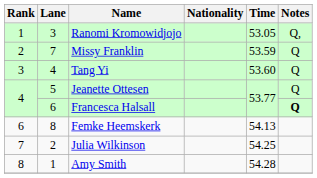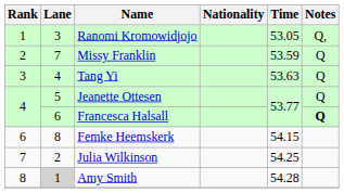 <table class="wikitable sortable" style="text-align:center">
 <tr>
 <th>Rank</th>
 <th>Lane</th>
 <th>Name</th>
 <th>Nationality</th>
 <th>Time</th>
 <th>Notes</th>
 </tr>
 <tr bgcolor=ccffcc>
 <td>1</td>
 <td>3</td>
 <td align=left><a href='#'>Ranomi Kromowidjojo</a></td>
 <td align=left></td>
 <td>53.05</td>
 <td>Q, </td>
 </tr>
 <tr bgcolor=ccffcc>
 <td>2</td>
 <td>7</td>
 <td align=left><a href='#'>Missy Franklin</a></td>
 <td align=left></td>
 <td>53.59</td>
 <td>Q</td>
 </tr>
 <tr bgcolor=ccffcc>
 <td>3</td>
 <td>4</td>
 <td align=left><a href='#'>Tang Yi</a></td>
 <td align=left></td>
-<td>53.60</td>
+<td>53.63</td>
 <td>Q</td>
 </tr>
 <tr bgcolor=ccffcc>
 <td rowspan=2>4</td>
 <td>5</td>
 <td align=left><a href='#'>Jeanette Ottesen</a></td>
 <td align=left></td>
 <td rowspan=2>53.77</td>
 <td>Q</td>
 </tr>
 <tr bgcolor=ccffcc>
 <td>6</td>
 <td align=left><a href='#'>Francesca Halsall</a></td>
 <td align=left></td>
 <td><strong>Q</strong></td>
 </tr>
 <tr>
 <td>6</td>
 <td>8</td>
 <td align=left><a href='#'>Femke Heemskerk</a></td>
 <td align=left></td>
-<td>54.13</td>
+<td>54.15</td>
 <td></td>
 </tr>
 <tr>
 <td>7</td>
 <td>2</td>
 <td align=left><a href='#'>Julia Wilkinson</a></td>
 <td align=left></td>
 <td>54.25</td>
 <td></td>
 </tr>
 <tr>
 <td>8</td>
-<td>1</td>
+<td style="background: lightgrey;">1</td>
 <td align=left><a href='#'>Amy Smith</a></td>
 <td align=left></td>
 <td>54.28</td>
 <td></td>
 </tr>
 <tr>
 </tr>
 </table>
